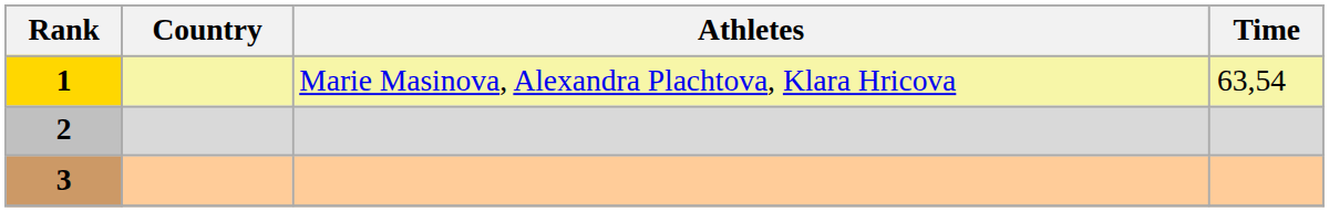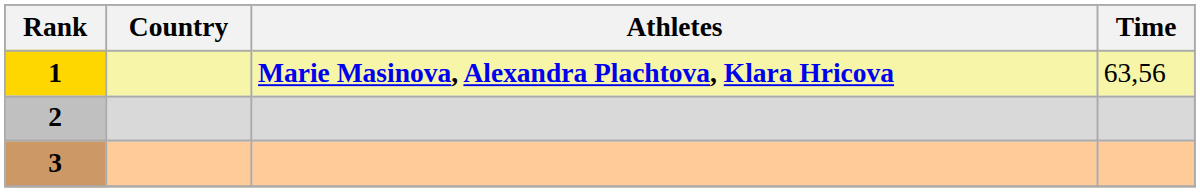 <table class="wikitable" width=100% style="font-size:90%; text-align:left;">
 <tr>
 <th>Rank</th>
 <th>Country</th>
 <th>Athletes</th>
 <th>Time</th>
 </tr>
 <tr align="center" valign="top" bgcolor="#F7F6A8">
 <th style="background:#ffd700;">1</th>
 <td align="left"></td>
-<td align="left"><a href='#'>Marie Masinova</a>, <a href='#'>Alexandra Plachtova</a>, <a href='#'>Klara Hricova</a></td>
-<td align="left">63,54</td>
+<td align="left"><strong><a href='#'>Marie Masinova</a>, <a href='#'>Alexandra Plachtova</a>, <a href='#'>Klara Hricova</a></strong></td>
+<td align="left">63,56</td>
 </tr>
 <tr align="center" valign="top" bgcolor="#D9D9D9">
 <th style="background:#c0c0c0;">2</th>
 <td align="left"></td>
 <td align="left"></td>
 <td align="left"></td>
 </tr>
 <tr align="center" valign="top" bgcolor="#FFCC99">
 <th style="background:#cc9966;">3</th>
 <td align="left"></td>
 <td align="left"></td>
 <td align="left"></td>
 </tr>
 <tr align="center" valign="top" bgcolor="#FFFFFF">
 </tr>
 </table>
